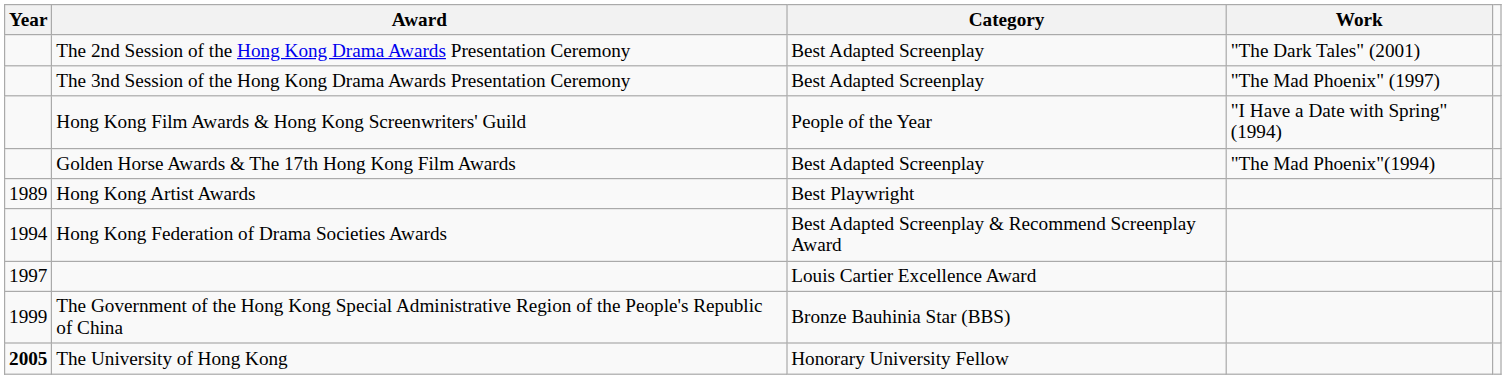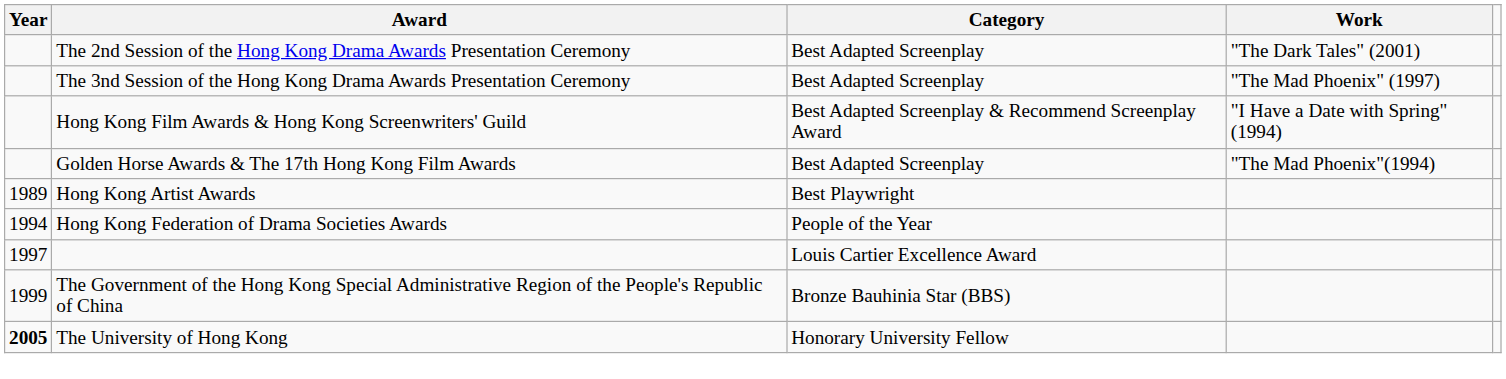 <table class="wikitable">
 <tr>
 <th>Year</th>
 <th>Award</th>
 <th>Category</th>
 <th>Work</th>
 </tr>
 <tr>
 <td></td>
 <td>The 2nd Session of the <a href='#'>Hong Kong Drama Awards</a> Presentation Ceremony</td>
 <td>Best Adapted Screenplay</td>
 <td>"The Dark Tales" (2001)</td>
 <td></td>
 </tr>
 <tr>
 <td></td>
 <td>The 3nd Session of the Hong Kong Drama Awards Presentation Ceremony</td>
 <td>Best Adapted Screenplay</td>
 <td>"The Mad Phoenix" (1997)</td>
 <td></td>
 </tr>
 <tr>
 <td></td>
 <td>Hong Kong Film Awards & Hong Kong Screenwriters' Guild</td>
-<td>People of the Year</td>
+<td>Best Adapted Screenplay & Recommend Screenplay Award</td>
 <td>"I Have a Date with Spring" (1994)</td>
 <td></td>
 </tr>
 <tr>
 <td></td>
 <td>Golden Horse Awards & The 17th Hong Kong Film Awards</td>
 <td>Best Adapted Screenplay</td>
 <td>"The Mad Phoenix"(1994)</td>
 <td></td>
 </tr>
 <tr>
 <td>1989</td>
 <td>Hong Kong Artist Awards</td>
 <td>Best Playwright</td>
 <td></td>
 <td></td>
 </tr>
 <tr>
 <td>1994</td>
 <td>Hong Kong Federation of Drama Societies Awards</td>
-<td>Best Adapted Screenplay & Recommend Screenplay Award</td>
+<td>People of the Year</td>
 <td></td>
 <td></td>
 </tr>
 <tr>
 <td>1997</td>
 <td></td>
 <td>Louis Cartier Excellence Award</td>
 <td></td>
 <td></td>
 </tr>
 <tr>
 <td>1999</td>
 <td>The Government of the Hong Kong Special Administrative Region of the People's Republic of China</td>
 <td>Bronze Bauhinia Star (BBS)</td>
 <td></td>
 <td></td>
 </tr>
 <tr>
 <td><strong>2005</strong></td>
 <td>The University of Hong Kong</td>
 <td>Honorary University Fellow</td>
 <td></td>
 <td></td>
 </tr>
 </table>
